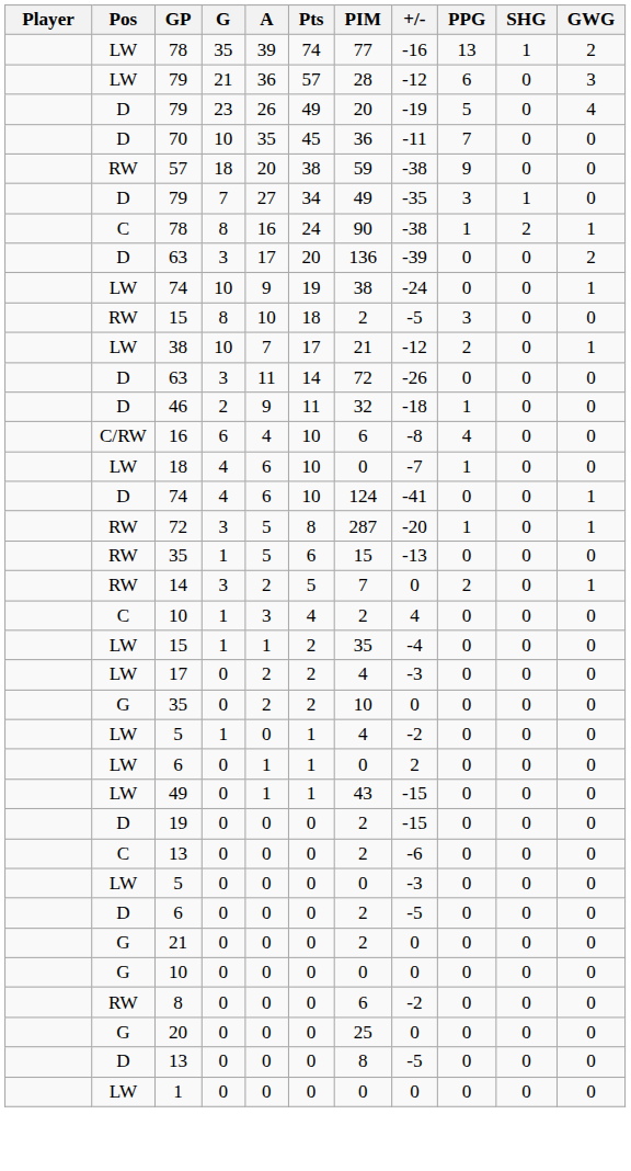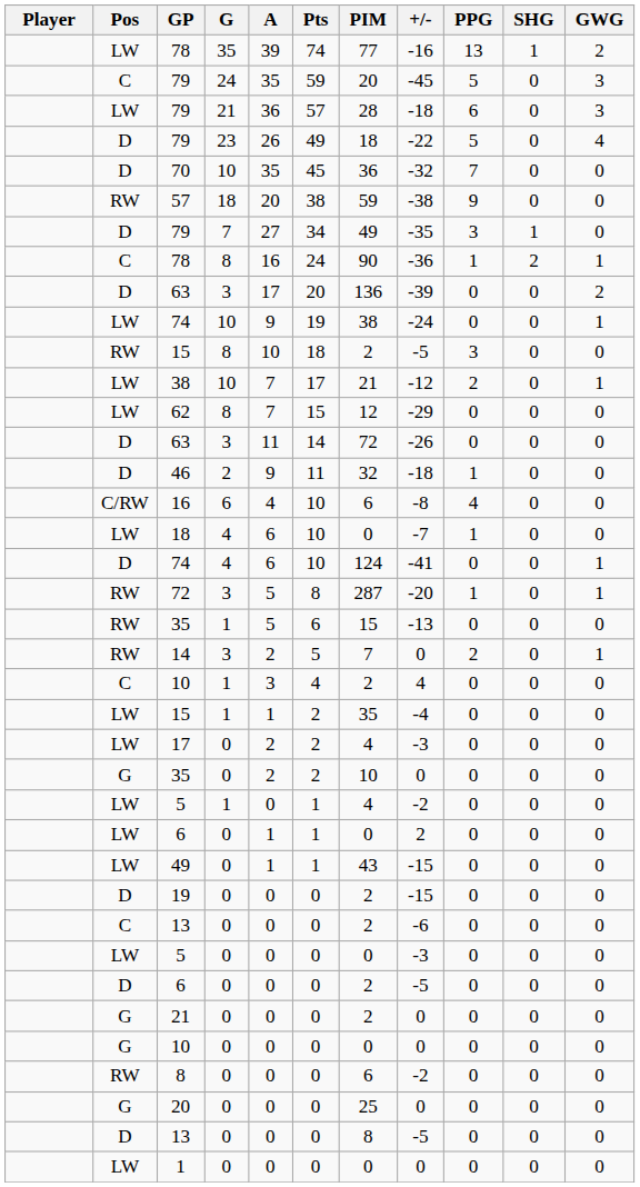 <table class="wikitable sortable" width="60%">
 <tr ALIGN="center">
 <th bgcolor="#DDDDFF" width="10%">Player</th>
 <th bgcolor="#DDDDFF" width="3%" title="Position">Pos</th>
 <th bgcolor="#DDDDFF" width="5%" title="Games played">GP</th>
 <th bgcolor="#DDDDFF" width="5%" title="Goals">G</th>
 <th bgcolor="#DDDDFF" width="5%" title="Assists">A</th>
 <th bgcolor="#DDDDFF" width="5%" title="Points">Pts</th>
 <th bgcolor="#DDDDFF" width="5%" title="Penalties in Minutes">PIM</th>
 <th bgcolor="#DDDDFF" width="5%" title="Plus/Minus">+/-</th>
 <th bgcolor="#DDDDFF" width="5%" title="Power Play Goals">PPG</th>
 <th bgcolor="#DDDDFF" width="5%" title="Short-handed Goals">SHG</th>
 <th bgcolor="#DDDDFF" width="5%" title="Game-winning Goals">GWG</th>
 </tr>
 <tr align="center">
 <td align="right"></td>
 <td>LW</td>
 <td>78</td>
 <td>35</td>
 <td>39</td>
 <td>74</td>
 <td>77</td>
 <td>-16</td>
 <td>13</td>
 <td>1</td>
 <td>2</td>
 </tr>
 <tr align="center">
 <td align="right"></td>
+<td>C</td>
+<td>79</td>
+<td>24</td>
+<td>35</td>
+<td>59</td>
+<td>20</td>
+<td>-45</td>
+<td>5</td>
+<td>0</td>
+<td>3</td>
+</tr>
+<tr align="center">
+<td align="right"></td>
 <td>LW</td>
 <td>79</td>
 <td>21</td>
 <td>36</td>
 <td>57</td>
 <td>28</td>
-<td>-12</td>
+<td>-18</td>
 <td>6</td>
 <td>0</td>
 <td>3</td>
 </tr>
 <tr align="center">
 <td align="right"></td>
 <td>D</td>
 <td>79</td>
 <td>23</td>
 <td>26</td>
 <td>49</td>
-<td>20</td>
-<td>-19</td>
+<td>18</td>
+<td>-22</td>
 <td>5</td>
 <td>0</td>
 <td>4</td>
 </tr>
 <tr align="center">
 <td align="right"></td>
 <td>D</td>
 <td>70</td>
 <td>10</td>
 <td>35</td>
 <td>45</td>
 <td>36</td>
-<td>-11</td>
+<td>-32</td>
 <td>7</td>
 <td>0</td>
 <td>0</td>
 </tr>
 <tr align="center">
 <td align="right"></td>
 <td>RW</td>
 <td>57</td>
 <td>18</td>
 <td>20</td>
 <td>38</td>
 <td>59</td>
 <td>-38</td>
 <td>9</td>
 <td>0</td>
 <td>0</td>
 </tr>
 <tr align="center">
 <td align="right"></td>
 <td>D</td>
 <td>79</td>
 <td>7</td>
 <td>27</td>
 <td>34</td>
 <td>49</td>
 <td>-35</td>
 <td>3</td>
 <td>1</td>
 <td>0</td>
 </tr>
 <tr align="center">
 <td align="right"></td>
 <td>C</td>
 <td>78</td>
 <td>8</td>
 <td>16</td>
 <td>24</td>
 <td>90</td>
-<td>-38</td>
+<td>-36</td>
 <td>1</td>
 <td>2</td>
 <td>1</td>
 </tr>
 <tr align="center">
 <td align="right"></td>
 <td>D</td>
 <td>63</td>
 <td>3</td>
 <td>17</td>
 <td>20</td>
 <td>136</td>
 <td>-39</td>
 <td>0</td>
 <td>0</td>
 <td>2</td>
 </tr>
 <tr align="center">
 <td align="right"></td>
 <td>LW</td>
 <td>74</td>
 <td>10</td>
 <td>9</td>
 <td>19</td>
 <td>38</td>
 <td>-24</td>
 <td>0</td>
 <td>0</td>
 <td>1</td>
 </tr>
 <tr align="center">
 <td align="right"></td>
 <td>RW</td>
 <td>15</td>
 <td>8</td>
 <td>10</td>
 <td>18</td>
 <td>2</td>
 <td>-5</td>
 <td>3</td>
 <td>0</td>
 <td>0</td>
 </tr>
 <tr align="center">
 <td align="right"></td>
 <td>LW</td>
 <td>38</td>
 <td>10</td>
 <td>7</td>
 <td>17</td>
 <td>21</td>
 <td>-12</td>
 <td>2</td>
 <td>0</td>
 <td>1</td>
+</tr>
+<tr align="center">
+<td align="right"></td>
+<td>LW</td>
+<td>62</td>
+<td>8</td>
+<td>7</td>
+<td>15</td>
+<td>12</td>
+<td>-29</td>
+<td>0</td>
+<td>0</td>
+<td>0</td>
 </tr>
 <tr align="center">
 <td align="right"></td>
 <td>D</td>
 <td>63</td>
 <td>3</td>
 <td>11</td>
 <td>14</td>
 <td>72</td>
 <td>-26</td>
 <td>0</td>
 <td>0</td>
 <td>0</td>
 </tr>
 <tr align="center">
 <td align="right"></td>
 <td>D</td>
 <td>46</td>
 <td>2</td>
 <td>9</td>
 <td>11</td>
 <td>32</td>
 <td>-18</td>
 <td>1</td>
 <td>0</td>
 <td>0</td>
 </tr>
 <tr align="center">
 <td align="right"></td>
 <td>C/RW</td>
 <td>16</td>
 <td>6</td>
 <td>4</td>
 <td>10</td>
 <td>6</td>
 <td>-8</td>
 <td>4</td>
 <td>0</td>
 <td>0</td>
 </tr>
 <tr align="center">
 <td align="right"></td>
 <td>LW</td>
 <td>18</td>
 <td>4</td>
 <td>6</td>
 <td>10</td>
 <td>0</td>
 <td>-7</td>
 <td>1</td>
 <td>0</td>
 <td>0</td>
 </tr>
 <tr align="center">
 <td align="right"></td>
 <td>D</td>
 <td>74</td>
 <td>4</td>
 <td>6</td>
 <td>10</td>
 <td>124</td>
 <td>-41</td>
 <td>0</td>
 <td>0</td>
 <td>1</td>
 </tr>
 <tr align="center">
 <td align="right"></td>
 <td>RW</td>
 <td>72</td>
 <td>3</td>
 <td>5</td>
 <td>8</td>
 <td>287</td>
 <td>-20</td>
 <td>1</td>
 <td>0</td>
 <td>1</td>
 </tr>
 <tr align="center">
 <td align="right"></td>
 <td>RW</td>
 <td>35</td>
 <td>1</td>
 <td>5</td>
 <td>6</td>
 <td>15</td>
 <td>-13</td>
 <td>0</td>
 <td>0</td>
 <td>0</td>
 </tr>
 <tr align="center">
 <td align="right"></td>
 <td>RW</td>
 <td>14</td>
 <td>3</td>
 <td>2</td>
 <td>5</td>
 <td>7</td>
 <td>0</td>
 <td>2</td>
 <td>0</td>
 <td>1</td>
 </tr>
 <tr align="center">
 <td align="right"></td>
 <td>C</td>
 <td>10</td>
 <td>1</td>
 <td>3</td>
 <td>4</td>
 <td>2</td>
 <td>4</td>
 <td>0</td>
 <td>0</td>
 <td>0</td>
 </tr>
 <tr align="center">
 <td align="right"></td>
 <td>LW</td>
 <td>15</td>
 <td>1</td>
 <td>1</td>
 <td>2</td>
 <td>35</td>
 <td>-4</td>
 <td>0</td>
 <td>0</td>
 <td>0</td>
 </tr>
 <tr align="center">
 <td align="right"></td>
 <td>LW</td>
 <td>17</td>
 <td>0</td>
 <td>2</td>
 <td>2</td>
 <td>4</td>
 <td>-3</td>
 <td>0</td>
 <td>0</td>
 <td>0</td>
 </tr>
 <tr align="center">
 <td align="right"></td>
 <td>G</td>
 <td>35</td>
 <td>0</td>
 <td>2</td>
 <td>2</td>
 <td>10</td>
 <td>0</td>
 <td>0</td>
 <td>0</td>
 <td>0</td>
 </tr>
 <tr align="center">
 <td align="right"></td>
 <td>LW</td>
 <td>5</td>
 <td>1</td>
 <td>0</td>
 <td>1</td>
 <td>4</td>
 <td>-2</td>
 <td>0</td>
 <td>0</td>
 <td>0</td>
 </tr>
 <tr align="center">
 <td align="right"></td>
 <td>LW</td>
 <td>6</td>
 <td>0</td>
 <td>1</td>
 <td>1</td>
 <td>0</td>
 <td>2</td>
 <td>0</td>
 <td>0</td>
 <td>0</td>
 </tr>
 <tr align="center">
 <td align="right"></td>
 <td>LW</td>
 <td>49</td>
 <td>0</td>
 <td>1</td>
 <td>1</td>
 <td>43</td>
 <td>-15</td>
 <td>0</td>
 <td>0</td>
 <td>0</td>
 </tr>
 <tr align="center">
 <td align="right"></td>
 <td>D</td>
 <td>19</td>
 <td>0</td>
 <td>0</td>
 <td>0</td>
 <td>2</td>
 <td>-15</td>
 <td>0</td>
 <td>0</td>
 <td>0</td>
 </tr>
 <tr align="center">
 <td align="right"></td>
 <td>C</td>
 <td>13</td>
 <td>0</td>
 <td>0</td>
 <td>0</td>
 <td>2</td>
 <td>-6</td>
 <td>0</td>
 <td>0</td>
 <td>0</td>
 </tr>
 <tr align="center">
 <td align="right"></td>
 <td>LW</td>
 <td>5</td>
 <td>0</td>
 <td>0</td>
 <td>0</td>
 <td>0</td>
 <td>-3</td>
 <td>0</td>
 <td>0</td>
 <td>0</td>
 </tr>
 <tr align="center">
 <td align="right"></td>
 <td>D</td>
 <td>6</td>
 <td>0</td>
 <td>0</td>
 <td>0</td>
 <td>2</td>
 <td>-5</td>
 <td>0</td>
 <td>0</td>
 <td>0</td>
 </tr>
 <tr align="center">
 <td align="right"></td>
 <td>G</td>
 <td>21</td>
 <td>0</td>
 <td>0</td>
 <td>0</td>
 <td>2</td>
 <td>0</td>
 <td>0</td>
 <td>0</td>
 <td>0</td>
 </tr>
 <tr align="center">
 <td align="right"></td>
 <td>G</td>
 <td>10</td>
 <td>0</td>
 <td>0</td>
 <td>0</td>
 <td>0</td>
 <td>0</td>
 <td>0</td>
 <td>0</td>
 <td>0</td>
 </tr>
 <tr align="center">
 <td align="right"></td>
 <td>RW</td>
 <td>8</td>
 <td>0</td>
 <td>0</td>
 <td>0</td>
 <td>6</td>
 <td>-2</td>
 <td>0</td>
 <td>0</td>
 <td>0</td>
 </tr>
 <tr align="center">
 <td align="right"></td>
 <td>G</td>
 <td>20</td>
 <td>0</td>
 <td>0</td>
 <td>0</td>
 <td>25</td>
 <td>0</td>
 <td>0</td>
 <td>0</td>
 <td>0</td>
 </tr>
 <tr align="center">
 <td align="right"></td>
 <td>D</td>
 <td>13</td>
 <td>0</td>
 <td>0</td>
 <td>0</td>
 <td>8</td>
 <td>-5</td>
 <td>0</td>
 <td>0</td>
 <td>0</td>
 </tr>
 <tr align="center">
 <td align="right"></td>
 <td>LW</td>
 <td>1</td>
 <td>0</td>
 <td>0</td>
 <td>0</td>
 <td>0</td>
 <td>0</td>
 <td>0</td>
 <td>0</td>
 <td>0</td>
 </tr>
 </table>
